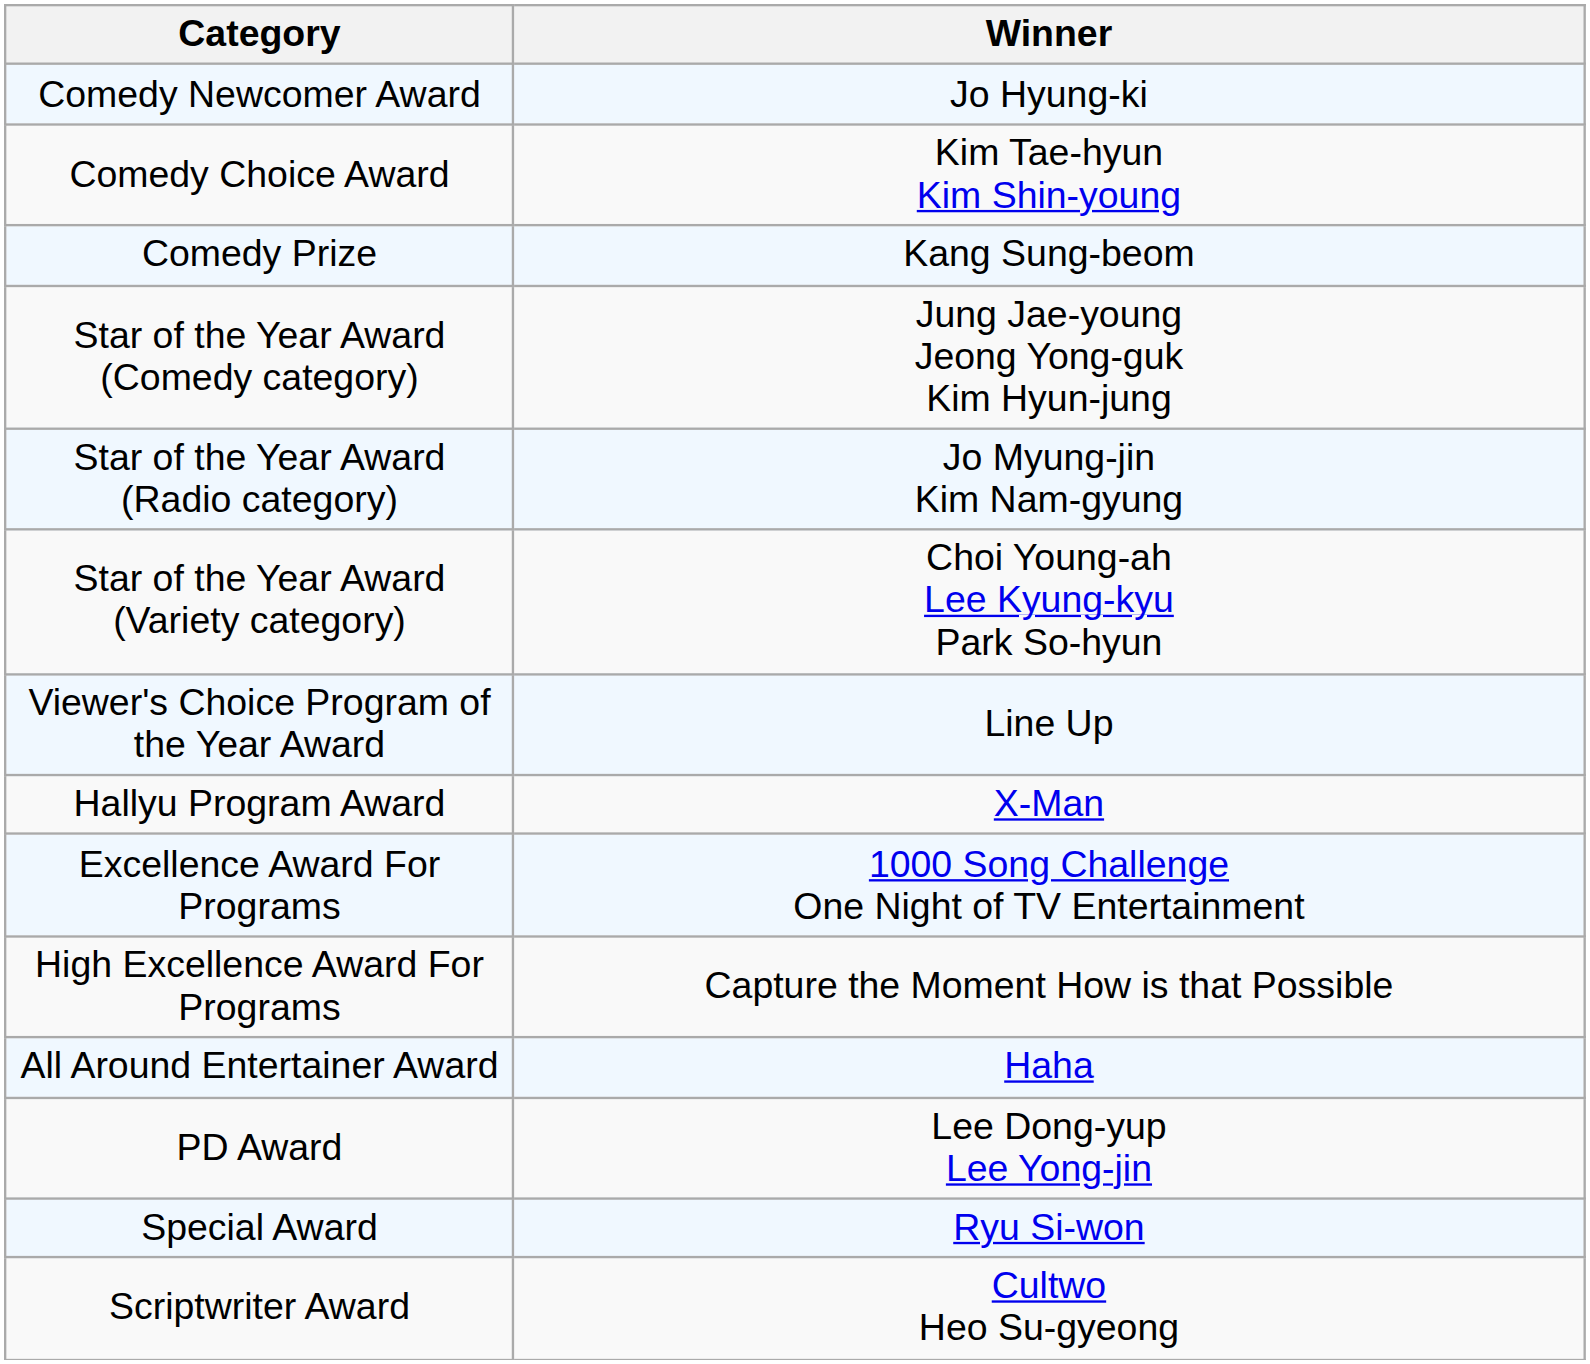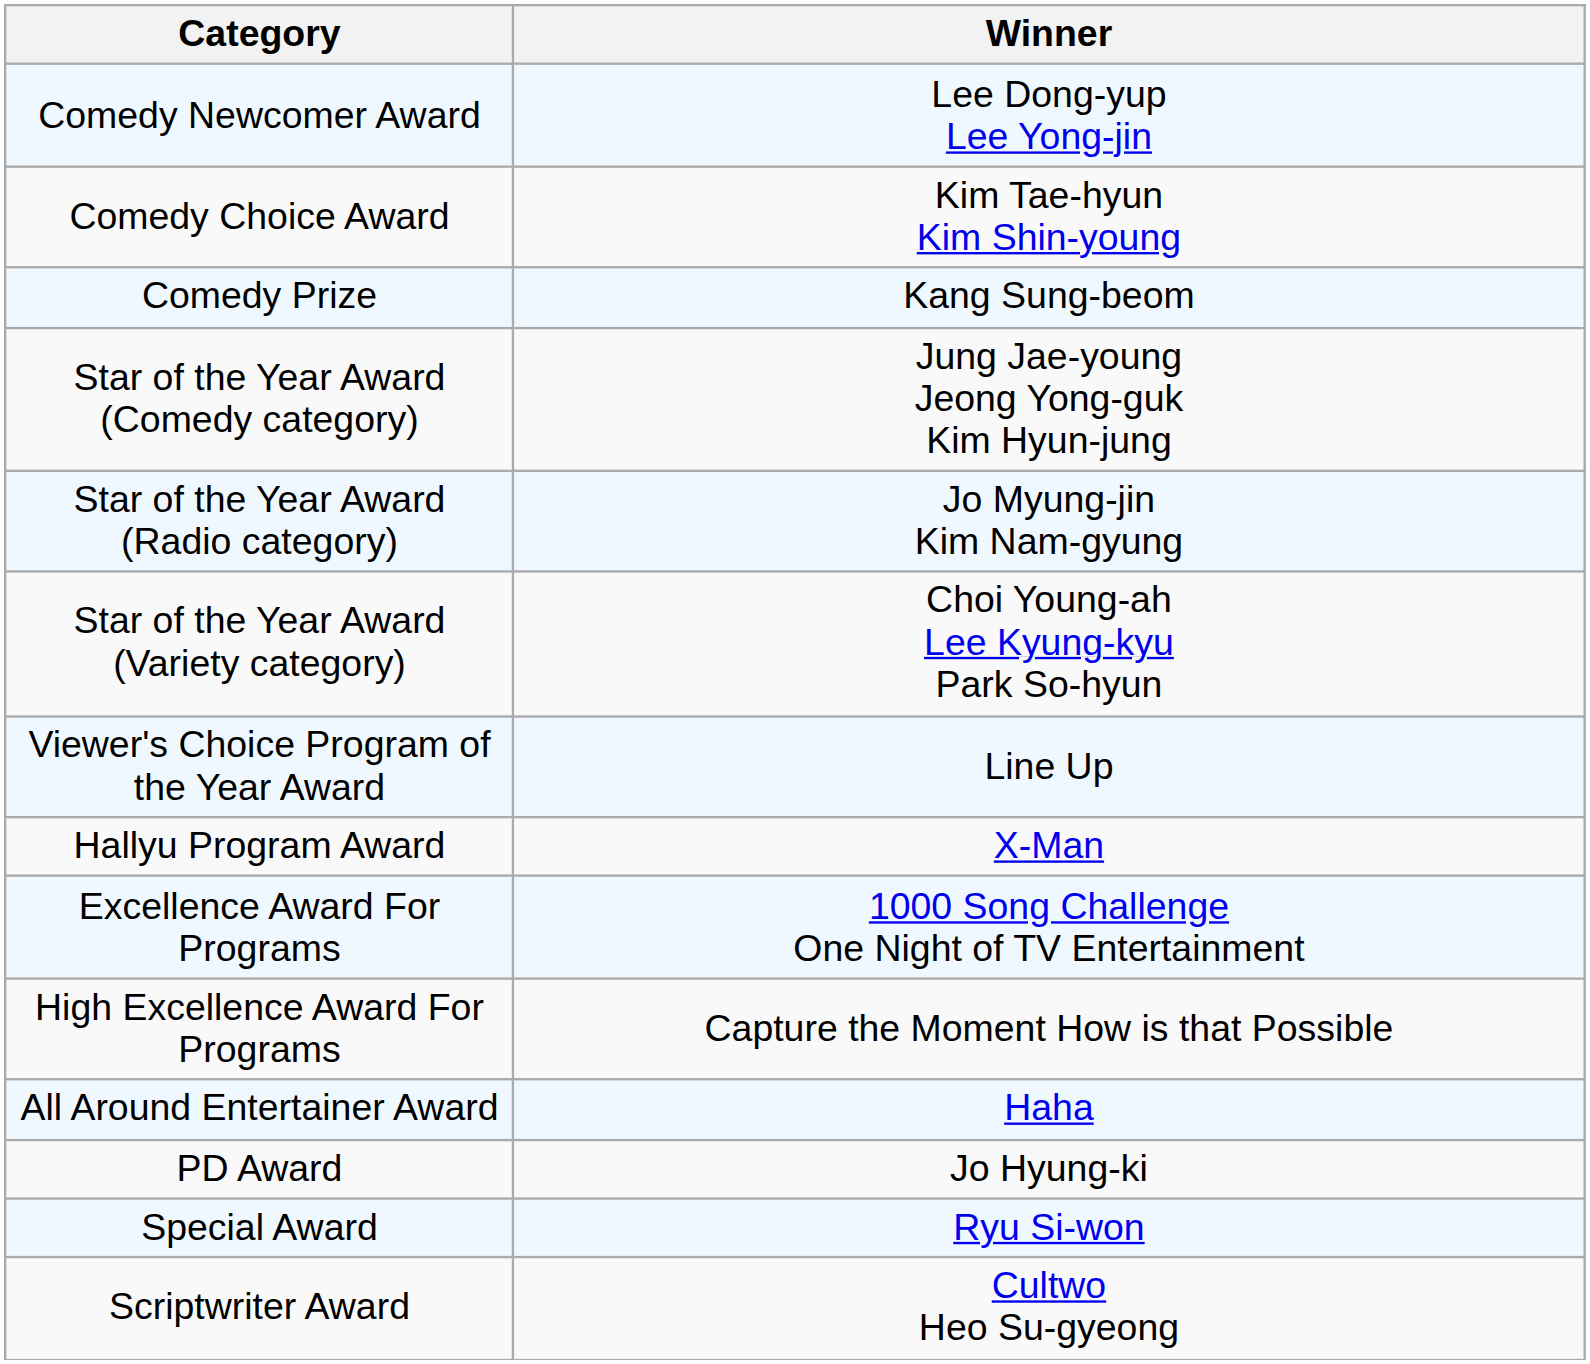 <table class="wikitable sortable">
 <tr align=center>
 <th style="width:210px">Category</th>
 <th style="width:450px">Winner</th>
 </tr>
 <tr align=center style="background:#F0F8FF">
 <td>Comedy Newcomer Award</td>
-<td>Jo Hyung-ki</td>
+<td>Lee Dong-yup <br> <a href='#'>Lee Yong-jin</a></td>
 </tr>
 <tr align=center>
 <td>Comedy Choice Award</td>
 <td>Kim Tae-hyun <br> <a href='#'>Kim Shin-young</a></td>
 </tr>
 <tr align=center style="background:#F0F8FF">
 <td>Comedy Prize</td>
 <td>Kang Sung-beom</td>
 </tr>
 <tr align=center>
 <td>Star of the Year Award (Comedy category)</td>
 <td>Jung Jae-young <br> Jeong Yong-guk <br> Kim Hyun-jung</td>
 </tr>
 <tr align=center style="background:#F0F8FF">
 <td>Star of the Year Award (Radio category)</td>
 <td>Jo Myung-jin <br> Kim Nam-gyung</td>
 </tr>
 <tr align=center>
 <td>Star of the Year Award (Variety category)</td>
 <td>Choi Young-ah <br> <a href='#'>Lee Kyung-kyu</a> <br> Park So-hyun</td>
 </tr>
 <tr align=center style="background:#F0F8FF">
 <td>Viewer's Choice Program of the Year Award</td>
 <td>Line Up</td>
 </tr>
 <tr align=center>
 <td>Hallyu Program Award</td>
 <td><a href='#'>X-Man</a></td>
 </tr>
 <tr align=center style="background:#F0F8FF">
 <td>Excellence Award For Programs</td>
 <td><a href='#'>1000 Song Challenge</a> <br> One Night of TV Entertainment</td>
 </tr>
 <tr align=center>
 <td>High Excellence Award For Programs</td>
 <td>Capture the Moment How is that Possible</td>
 </tr>
 <tr align=center style="background:#F0F8FF">
 <td>All Around Entertainer Award</td>
 <td><a href='#'>Haha</a></td>
 </tr>
 <tr align=center>
 <td>PD Award</td>
-<td>Lee Dong-yup <br> <a href='#'>Lee Yong-jin</a></td>
+<td>Jo Hyung-ki</td>
 </tr>
 <tr align=center style="background:#F0F8FF">
 <td>Special Award</td>
 <td><a href='#'>Ryu Si-won</a></td>
 </tr>
 <tr align=center>
 <td>Scriptwriter Award</td>
 <td><a href='#'>Cultwo</a> <br> Heo Su-gyeong</td>
 </tr>
 </table>
